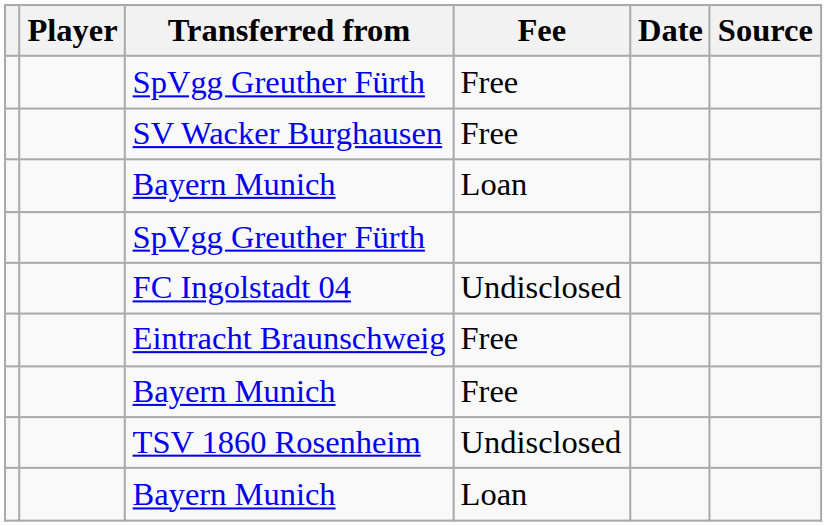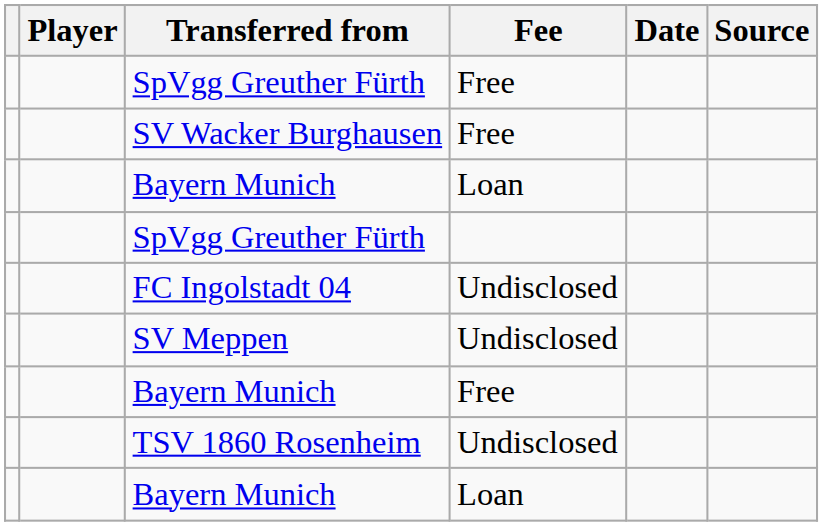 <table class="wikitable plainrowheaders sortable">
 <tr>
 <th></th>
 <th scope="col">Player</th>
 <th>Transferred from</th>
 <th style="width: 80px;">Fee</th>
 <th scope="col">Date</th>
 <th scope="col">Source</th>
 </tr>
 <tr>
 <td align="center"></td>
 <td></td>
 <td> <a href='#'>SpVgg Greuther Fürth</a></td>
 <td>Free</td>
 <td></td>
 <td></td>
 </tr>
 <tr>
 <td align="center"></td>
 <td></td>
 <td> <a href='#'>SV Wacker Burghausen</a></td>
 <td>Free</td>
 <td></td>
 <td></td>
 </tr>
 <tr>
 <td align="center"></td>
 <td></td>
 <td> <a href='#'>Bayern Munich</a></td>
 <td>Loan</td>
 <td></td>
 <td></td>
 </tr>
 <tr>
 <td align="center"></td>
 <td></td>
 <td> <a href='#'>SpVgg Greuther Fürth</a></td>
 <td></td>
 <td></td>
 <td></td>
 </tr>
 <tr>
 <td align="center"></td>
 <td></td>
 <td> <a href='#'>FC Ingolstadt 04</a></td>
 <td>Undisclosed</td>
 <td></td>
 <td></td>
 </tr>
 <tr>
 <td align="center"></td>
 <td></td>
-<td> <a href='#'>Eintracht Braunschweig</a></td>
-<td>Free</td>
+<td> <a href='#'>SV Meppen</a></td>
+<td>Undisclosed</td>
 <td></td>
 <td></td>
 </tr>
 <tr>
 <td align="center"></td>
 <td></td>
 <td> <a href='#'>Bayern Munich</a></td>
 <td>Free</td>
 <td></td>
 <td></td>
 </tr>
 <tr>
 <td align="center"></td>
 <td></td>
 <td> <a href='#'>TSV 1860 Rosenheim</a></td>
 <td>Undisclosed</td>
 <td></td>
 <td></td>
 </tr>
 <tr>
 <td align="center"></td>
 <td></td>
 <td> <a href='#'>Bayern Munich</a></td>
 <td>Loan</td>
 <td></td>
 <td></td>
 </tr>
 </table>
